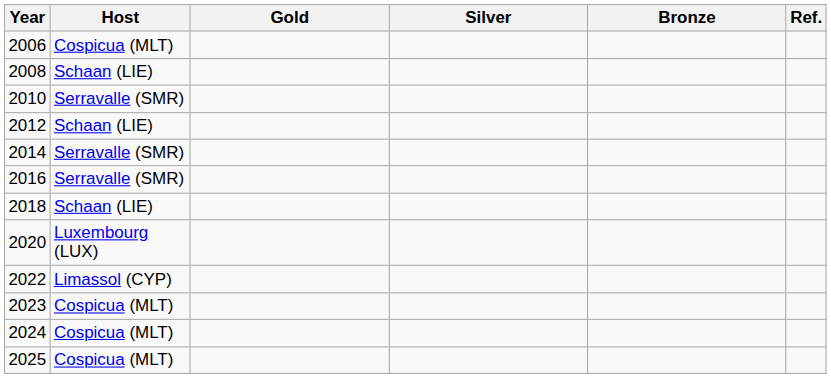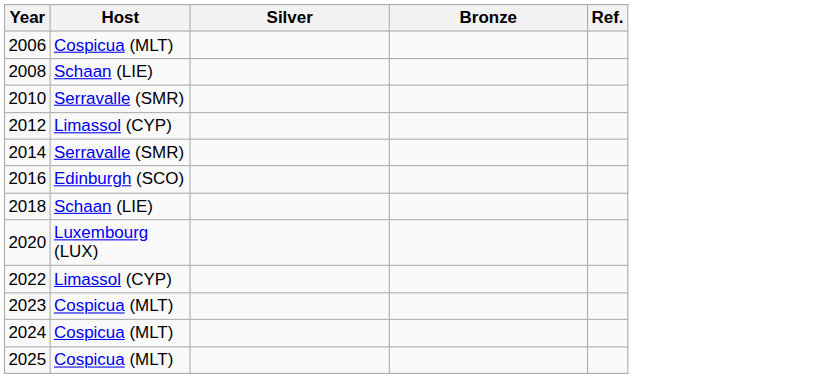 <table class="wikitable">
 <tr>
 <th>Year</th>
 <th width="125px">Host</th>
-<th width="180px" bgcolor="#F7F6A8">Gold</th>
 <th width="180px" bgcolor="#DCE5E5">Silver</th>
 <th width="180px" bgcolor="#FFDAB9">Bronze</th>
 <th>Ref.</th>
 </tr>
 <tr>
 <td>2006</td>
 <td><a href='#'>Cospicua</a> (MLT)</td>
 <td></td>
 <td></td>
 <td></td>
-<td></td>
 </tr>
 <tr>
 <td>2008</td>
 <td><a href='#'>Schaan</a> (LIE)</td>
-<td></td>
 <td></td>
 <td></td>
 <td></td>
 </tr>
 <tr>
 <td>2010</td>
 <td><a href='#'>Serravalle</a> (SMR)</td>
 <td></td>
 <td></td>
 <td></td>
-<td></td>
 </tr>
 <tr>
 <td>2012</td>
-<td><a href='#'>Schaan</a> (LIE)</td>
-<td></td>
+<td><a href='#'>Limassol</a> (CYP)</td>
 <td></td>
 <td></td>
 <td></td>
 </tr>
 <tr>
 <td>2014</td>
 <td><a href='#'>Serravalle</a> (SMR)</td>
 <td></td>
 <td></td>
 <td></td>
-<td></td>
 </tr>
 <tr>
 <td>2016</td>
-<td><a href='#'>Serravalle</a> (SMR)</td>
-<td></td>
+<td><a href='#'>Edinburgh</a> (SCO)</td>
 <td></td>
 <td></td>
 <td></td>
 </tr>
 <tr>
 <td>2018</td>
 <td><a href='#'>Schaan</a> (LIE)</td>
 <td></td>
 <td></td>
 <td></td>
-<td></td>
 </tr>
 <tr>
 <td>2020</td>
 <td><a href='#'>Luxembourg</a> (LUX)</td>
-<td></td>
 <td></td>
 <td></td>
 <td></td>
 </tr>
 <tr>
 <td>2022</td>
 <td><a href='#'>Limassol</a> (CYP)</td>
 <td></td>
 <td></td>
 <td></td>
-<td></td>
 </tr>
 <tr>
 <td>2023</td>
 <td><a href='#'>Cospicua</a> (MLT)</td>
-<td></td>
 <td></td>
 <td></td>
 <td></td>
 </tr>
 <tr>
 <td>2024</td>
 <td><a href='#'>Cospicua</a> (MLT)</td>
 <td></td>
 <td></td>
 <td></td>
-<td></td>
 </tr>
 <tr>
 <td>2025</td>
 <td><a href='#'>Cospicua</a> (MLT)</td>
 <td></td>
 <td></td>
 <td></td>
-<td></td>
 </tr>
 </table>
